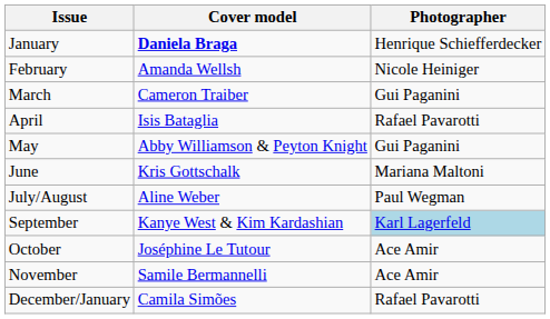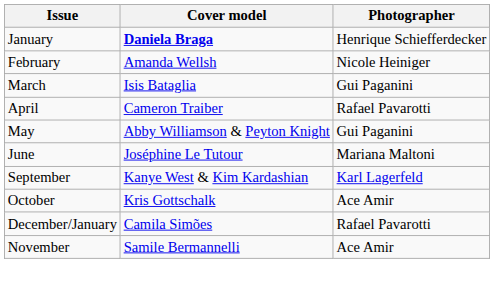 <table class="sortable wikitable">
 <tr>
 <th>Issue</th>
 <th>Cover model</th>
 <th>Photographer</th>
 </tr>
 <tr>
 <td>January</td>
 <td><strong><a href='#'>Daniela Braga</a></strong></td>
 <td>Henrique Schiefferdecker</td>
 </tr>
 <tr>
 <td>February</td>
 <td><a href='#'>Amanda Wellsh</a></td>
 <td>Nicole Heiniger</td>
 </tr>
 <tr>
 <td>March</td>
-<td><a href='#'>Cameron Traiber</a></td>
+<td><a href='#'>Isis Bataglia</a></td>
 <td>Gui Paganini</td>
 </tr>
 <tr>
 <td>April</td>
-<td><a href='#'>Isis Bataglia</a></td>
+<td><a href='#'>Cameron Traiber</a></td>
 <td>Rafael Pavarotti</td>
 </tr>
 <tr>
 <td>May</td>
 <td><a href='#'>Abby Williamson</a> & <a href='#'>Peyton Knight</a></td>
 <td>Gui Paganini</td>
 </tr>
 <tr>
 <td>June</td>
-<td><a href='#'>Kris Gottschalk</a></td>
+<td><a href='#'>Joséphine Le Tutour</a></td>
 <td>Mariana Maltoni</td>
-</tr>
-<tr>
-<td>July/August</td>
-<td><a href='#'>Aline Weber</a></td>
-<td>Paul Wegman</td>
 </tr>
 <tr>
 <td>September</td>
 <td><a href='#'>Kanye West</a> & <a href='#'>Kim Kardashian</a></td>
-<td style="background: lightblue;"><a href='#'>Karl Lagerfeld</a></td>
+<td><a href='#'>Karl Lagerfeld</a></td>
 </tr>
 <tr>
 <td>October</td>
-<td><a href='#'>Joséphine Le Tutour</a></td>
-<td>Ace Amir</td>
-</tr>
-<tr>
-<td>November</td>
-<td><a href='#'>Samile Bermannelli</a></td>
+<td><a href='#'>Kris Gottschalk</a></td>
 <td>Ace Amir</td>
 </tr>
 <tr>
 <td>December/January</td>
 <td><a href='#'>Camila Simões</a></td>
 <td>Rafael Pavarotti</td>
 </tr>
+<tr>
+<td>November</td>
+<td><a href='#'>Samile Bermannelli</a></td>
+<td>Ace Amir</td>
+</tr>
 </table>
